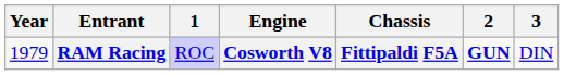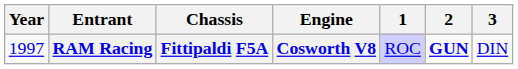 <table class="wikitable" style="text-align:center; font-size:90%">
 <tr>
 <th>Year</th>
 <th>Entrant</th>
+<th>Chassis</th>
+<th>Engine</th>
 <th>1</th>
-<th>Engine</th>
-<th>Chassis</th>
 <th>2</th>
 <th>3</th>
 </tr>
 <tr>
-<td><a href='#'>1979</a></td>
+<td><a href='#'>1997</a></td>
 <th><a href='#'>RAM Racing</a></th>
+<th><a href='#'>Fittipaldi</a> <a href='#'>F5A</a></th>
+<th><a href='#'>Cosworth</a> <a href='#'>V8</a></th>
 <td style="background:#CFCFFF;"><a href='#'>ROC</a><br></td>
-<th><a href='#'>Cosworth</a> <a href='#'>V8</a></th>
-<th><a href='#'>Fittipaldi</a> <a href='#'>F5A</a></th>
 <td><strong><a href='#'>GUN</a></strong></td>
 <td><a href='#'>DIN</a></td>
 </tr>
 </table>
